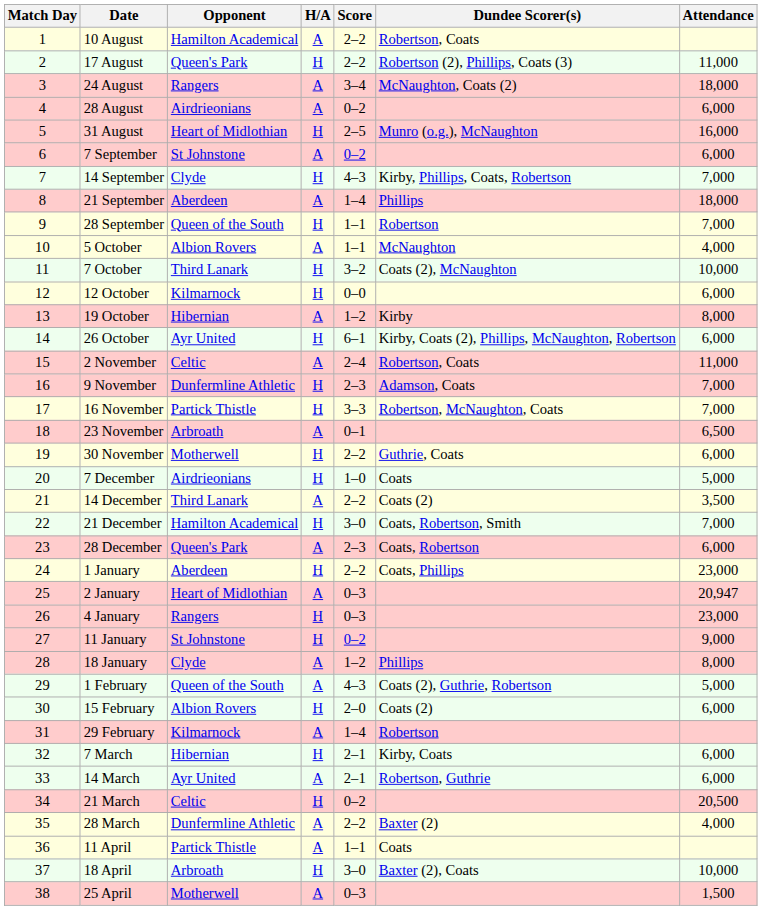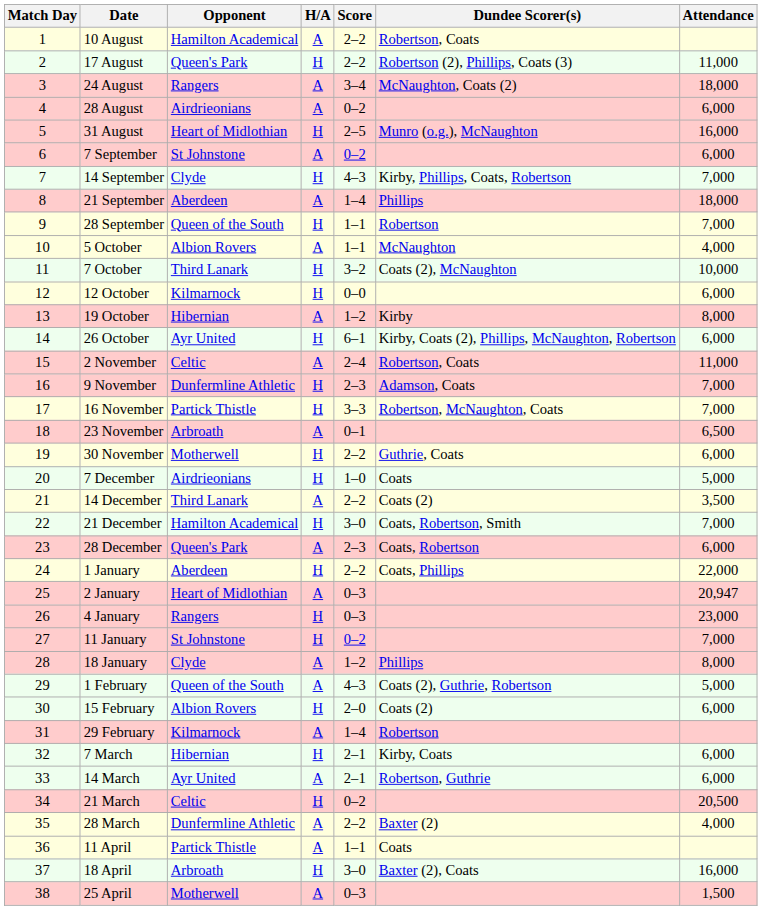 <table class="wikitable" style="text-align:center">
 <tr>
 <th>Match Day</th>
 <th>Date</th>
 <th>Opponent</th>
 <th>H/A</th>
 <th>Score</th>
 <th>Dundee Scorer(s)</th>
 <th>Attendance</th>
 </tr>
 <tr bgcolor="#FFFFDD">
 <td>1</td>
 <td align="left">10 August</td>
 <td align="left"><a href='#'>Hamilton Academical</a></td>
 <td><a href='#'>A</a></td>
 <td>2–2</td>
 <td align="left"><a href='#'>Robertson</a>, Coats</td>
 <td></td>
 </tr>
 <tr bgcolor="#EEFFEE">
 <td>2</td>
 <td align="left">17 August</td>
 <td align="left"><a href='#'>Queen's Park</a></td>
 <td><a href='#'>H</a></td>
 <td>2–2</td>
 <td align="left"><a href='#'>Robertson</a> (2), <a href='#'>Phillips</a>, Coats (3)</td>
 <td>11,000</td>
 </tr>
 <tr bgcolor="#FFCCCC">
 <td>3</td>
 <td align="left">24 August</td>
 <td align="left"><a href='#'>Rangers</a></td>
 <td><a href='#'>A</a></td>
 <td>3–4</td>
 <td align="left"><a href='#'>McNaughton</a>, Coats (2)</td>
 <td>18,000</td>
 </tr>
 <tr bgcolor="#FFCCCC">
 <td>4</td>
 <td align="left">28 August</td>
 <td align="left"><a href='#'>Airdrieonians</a></td>
 <td><a href='#'>A</a></td>
 <td>0–2</td>
 <td align="left"></td>
 <td>6,000</td>
 </tr>
 <tr bgcolor="#FFCCCC">
 <td>5</td>
 <td align="left">31 August</td>
 <td align="left"><a href='#'>Heart of Midlothian</a></td>
 <td><a href='#'>H</a></td>
 <td>2–5</td>
 <td align="left"><a href='#'>Munro</a> (<a href='#'>o.g.</a>), <a href='#'>McNaughton</a></td>
 <td>16,000</td>
 </tr>
 <tr bgcolor="#FFCCCC">
 <td>6</td>
 <td align="left">7 September</td>
 <td align="left"><a href='#'>St Johnstone</a></td>
 <td><a href='#'>A</a></td>
 <td><a href='#'>0–2</a></td>
 <td align="left"></td>
 <td>6,000</td>
 </tr>
 <tr bgcolor="#EEFFEE">
 <td>7</td>
 <td align="left">14 September</td>
 <td align="left"><a href='#'>Clyde</a></td>
 <td><a href='#'>H</a></td>
 <td>4–3</td>
 <td align="left">Kirby, <a href='#'>Phillips</a>, Coats, <a href='#'>Robertson</a></td>
 <td>7,000</td>
 </tr>
 <tr bgcolor="#FFCCCC">
 <td>8</td>
 <td align="left">21 September</td>
 <td align="left"><a href='#'>Aberdeen</a></td>
 <td><a href='#'>A</a></td>
 <td>1–4</td>
 <td align="left"><a href='#'>Phillips</a></td>
 <td>18,000</td>
 </tr>
 <tr bgcolor="#FFFFDD">
 <td>9</td>
 <td align="left">28 September</td>
 <td align="left"><a href='#'>Queen of the South</a></td>
 <td><a href='#'>H</a></td>
 <td>1–1</td>
 <td align="left"><a href='#'>Robertson</a></td>
 <td>7,000</td>
 </tr>
 <tr bgcolor="#FFFFDD">
 <td>10</td>
 <td align="left">5 October</td>
 <td align="left"><a href='#'>Albion Rovers</a></td>
 <td><a href='#'>A</a></td>
 <td>1–1</td>
 <td align="left"><a href='#'>McNaughton</a></td>
 <td>4,000</td>
 </tr>
 <tr bgcolor="#EEFFEE">
 <td>11</td>
 <td align="left">7 October</td>
 <td align="left"><a href='#'>Third Lanark</a></td>
 <td><a href='#'>H</a></td>
 <td>3–2</td>
 <td align="left">Coats (2), <a href='#'>McNaughton</a></td>
 <td>10,000</td>
 </tr>
 <tr bgcolor="#FFFFDD">
 <td>12</td>
 <td align="left">12 October</td>
 <td align="left"><a href='#'>Kilmarnock</a></td>
 <td><a href='#'>H</a></td>
 <td>0–0</td>
 <td align="left"></td>
 <td>6,000</td>
 </tr>
 <tr bgcolor="#FFCCCC">
 <td>13</td>
 <td align="left">19 October</td>
 <td align="left"><a href='#'>Hibernian</a></td>
 <td><a href='#'>A</a></td>
 <td>1–2</td>
 <td align="left">Kirby</td>
 <td>8,000</td>
 </tr>
 <tr bgcolor="#EEFFEE">
 <td>14</td>
 <td align="left">26 October</td>
 <td align="left"><a href='#'>Ayr United</a></td>
 <td><a href='#'>H</a></td>
 <td>6–1</td>
 <td align="left">Kirby, Coats (2), <a href='#'>Phillips</a>, <a href='#'>McNaughton</a>, <a href='#'>Robertson</a></td>
 <td>6,000</td>
 </tr>
 <tr bgcolor="#FFCCCC">
 <td>15</td>
 <td align="left">2 November</td>
 <td align="left"><a href='#'>Celtic</a></td>
 <td><a href='#'>A</a></td>
 <td>2–4</td>
 <td align="left"><a href='#'>Robertson</a>, Coats</td>
 <td>11,000</td>
 </tr>
 <tr bgcolor="#FFCCCC">
 <td>16</td>
 <td align="left">9 November</td>
 <td align="left"><a href='#'>Dunfermline Athletic</a></td>
 <td><a href='#'>H</a></td>
 <td>2–3</td>
 <td align="left"><a href='#'>Adamson</a>, Coats</td>
 <td>7,000</td>
 </tr>
 <tr bgcolor="#FFFFDD">
 <td>17</td>
 <td align="left">16 November</td>
 <td align="left"><a href='#'>Partick Thistle</a></td>
 <td><a href='#'>H</a></td>
 <td>3–3</td>
 <td align="left"><a href='#'>Robertson</a>, <a href='#'>McNaughton</a>, Coats</td>
 <td>7,000</td>
 </tr>
 <tr bgcolor="#FFCCCC">
 <td>18</td>
 <td align="left">23 November</td>
 <td align="left"><a href='#'>Arbroath</a></td>
 <td><a href='#'>A</a></td>
 <td>0–1</td>
 <td align="left"></td>
 <td>6,500</td>
 </tr>
 <tr bgcolor="#FFFFDD">
 <td>19</td>
 <td align="left">30 November</td>
 <td align="left"><a href='#'>Motherwell</a></td>
 <td><a href='#'>H</a></td>
 <td>2–2</td>
 <td align="left"><a href='#'>Guthrie</a>, Coats</td>
 <td>6,000</td>
 </tr>
 <tr bgcolor="#EEFFEE">
 <td>20</td>
 <td align="left">7 December</td>
 <td align="left"><a href='#'>Airdrieonians</a></td>
 <td><a href='#'>H</a></td>
 <td>1–0</td>
 <td align="left">Coats</td>
 <td>5,000</td>
 </tr>
 <tr bgcolor="#FFFFDD">
 <td>21</td>
 <td align="left">14 December</td>
 <td align="left"><a href='#'>Third Lanark</a></td>
 <td><a href='#'>A</a></td>
 <td>2–2</td>
 <td align="left">Coats (2)</td>
 <td>3,500</td>
 </tr>
 <tr bgcolor="#EEFFEE">
 <td>22</td>
 <td align="left">21 December</td>
 <td align="left"><a href='#'>Hamilton Academical</a></td>
 <td><a href='#'>H</a></td>
 <td>3–0</td>
 <td align="left">Coats, <a href='#'>Robertson</a>, Smith</td>
 <td>7,000</td>
 </tr>
 <tr bgcolor="#FFCCCC">
 <td>23</td>
 <td align="left">28 December</td>
 <td align="left"><a href='#'>Queen's Park</a></td>
 <td><a href='#'>A</a></td>
 <td>2–3</td>
 <td align="left">Coats, <a href='#'>Robertson</a></td>
 <td>6,000</td>
 </tr>
 <tr bgcolor="#FFFFDD">
 <td>24</td>
 <td align="left">1 January</td>
 <td align="left"><a href='#'>Aberdeen</a></td>
 <td><a href='#'>H</a></td>
 <td>2–2</td>
 <td align="left">Coats, <a href='#'>Phillips</a></td>
-<td>23,000</td>
+<td>22,000</td>
 </tr>
 <tr bgcolor="#FFCCCC">
 <td>25</td>
 <td align="left">2 January</td>
 <td align="left"><a href='#'>Heart of Midlothian</a></td>
 <td><a href='#'>A</a></td>
 <td>0–3</td>
 <td align="left"></td>
 <td>20,947</td>
 </tr>
 <tr bgcolor="#FFCCCC">
 <td>26</td>
 <td align="left">4 January</td>
 <td align="left"><a href='#'>Rangers</a></td>
 <td><a href='#'>H</a></td>
 <td>0–3</td>
 <td align="left"></td>
 <td>23,000</td>
 </tr>
 <tr bgcolor="#FFCCCC">
 <td>27</td>
 <td align="left">11 January</td>
 <td align="left"><a href='#'>St Johnstone</a></td>
 <td><a href='#'>H</a></td>
 <td><a href='#'>0–2</a></td>
 <td align="left"></td>
-<td>9,000</td>
+<td>7,000</td>
 </tr>
 <tr bgcolor="#FFCCCC">
 <td>28</td>
 <td align="left">18 January</td>
 <td align="left"><a href='#'>Clyde</a></td>
 <td><a href='#'>A</a></td>
 <td>1–2</td>
 <td align="left"><a href='#'>Phillips</a></td>
 <td>8,000</td>
 </tr>
 <tr bgcolor="#EEFFEE">
 <td>29</td>
 <td align="left">1 February</td>
 <td align="left"><a href='#'>Queen of the South</a></td>
 <td><a href='#'>A</a></td>
 <td>4–3</td>
 <td align="left">Coats (2), <a href='#'>Guthrie</a>, <a href='#'>Robertson</a></td>
 <td>5,000</td>
 </tr>
 <tr bgcolor="#EEFFEE">
 <td>30</td>
 <td align="left">15 February</td>
 <td align="left"><a href='#'>Albion Rovers</a></td>
 <td><a href='#'>H</a></td>
 <td>2–0</td>
 <td align="left">Coats (2)</td>
 <td>6,000</td>
 </tr>
 <tr bgcolor="#FFCCCC">
 <td>31</td>
 <td align="left">29 February</td>
 <td align="left"><a href='#'>Kilmarnock</a></td>
 <td><a href='#'>A</a></td>
 <td>1–4</td>
 <td align="left"><a href='#'>Robertson</a></td>
 <td></td>
 </tr>
 <tr bgcolor="#EEFFEE">
 <td>32</td>
 <td align="left">7 March</td>
 <td align="left"><a href='#'>Hibernian</a></td>
 <td><a href='#'>H</a></td>
 <td>2–1</td>
 <td align="left">Kirby, Coats</td>
 <td>6,000</td>
 </tr>
 <tr bgcolor="#EEFFEE">
 <td>33</td>
 <td align="left">14 March</td>
 <td align="left"><a href='#'>Ayr United</a></td>
 <td><a href='#'>A</a></td>
 <td>2–1</td>
 <td align="left"><a href='#'>Robertson</a>, <a href='#'>Guthrie</a></td>
 <td>6,000</td>
 </tr>
 <tr bgcolor="#FFCCCC">
 <td>34</td>
 <td align="left">21 March</td>
 <td align="left"><a href='#'>Celtic</a></td>
 <td><a href='#'>H</a></td>
 <td>0–2</td>
 <td align="left"></td>
 <td>20,500</td>
 </tr>
 <tr bgcolor="#FFFFDD">
 <td>35</td>
 <td align="left">28 March</td>
 <td align="left"><a href='#'>Dunfermline Athletic</a></td>
 <td><a href='#'>A</a></td>
 <td>2–2</td>
 <td align="left"><a href='#'>Baxter</a> (2)</td>
 <td>4,000</td>
 </tr>
 <tr bgcolor="#FFFFDD">
 <td>36</td>
 <td align="left">11 April</td>
 <td align="left"><a href='#'>Partick Thistle</a></td>
 <td><a href='#'>A</a></td>
 <td>1–1</td>
 <td align="left">Coats</td>
 <td></td>
 </tr>
 <tr bgcolor="#EEFFEE">
 <td>37</td>
 <td align="left">18 April</td>
 <td align="left"><a href='#'>Arbroath</a></td>
 <td><a href='#'>H</a></td>
 <td>3–0</td>
 <td align="left"><a href='#'>Baxter</a> (2), Coats</td>
-<td>10,000</td>
+<td>16,000</td>
 </tr>
 <tr bgcolor="#FFCCCC">
 <td>38</td>
 <td align="left">25 April</td>
 <td align="left"><a href='#'>Motherwell</a></td>
 <td><a href='#'>A</a></td>
 <td>0–3</td>
 <td align="left"></td>
 <td>1,500</td>
 </tr>
 </table>
